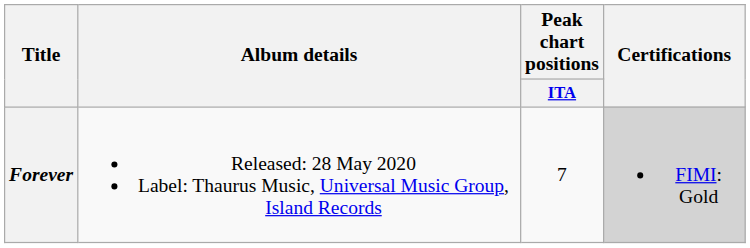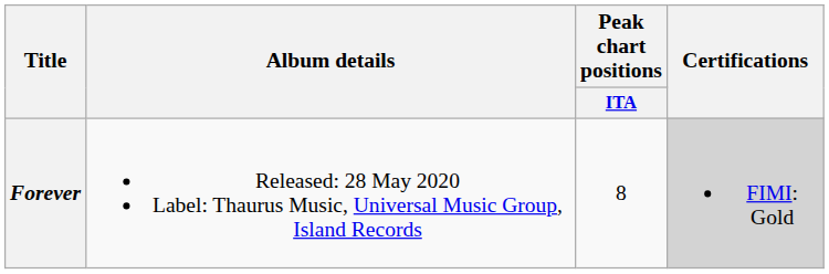 <table class="wikitable plainrowheaders" style="text-align:center;">
 <tr>
 <th rowspan="2" scope="col">Title</th>
 <th rowspan="2" scope="col">Album details</th>
 <th colspan="1" scope="col">Peak chart positions</th>
 <th rowspan="2" scope="col">Certifications</th>
 </tr>
 <tr>
 <th scope="col" style="width:3em;font-size:85%;"><a href='#'>ITA</a><br></th>
 </tr>
 <tr>
 <th scope="row"><em>Forever</em></th>
 <td><br><ul><li>Released: 28 May 2020</li><li>Label: Thaurus Music, <a href='#'>Universal Music Group</a>, <a href='#'>Island Records</a></li></ul></td>
-<td>7</td>
+<td>8</td>
 <td style="background: lightgrey;"><br><ul><li><a href='#'>FIMI</a>: Gold</li></ul></td>
 </tr>
 </table>
